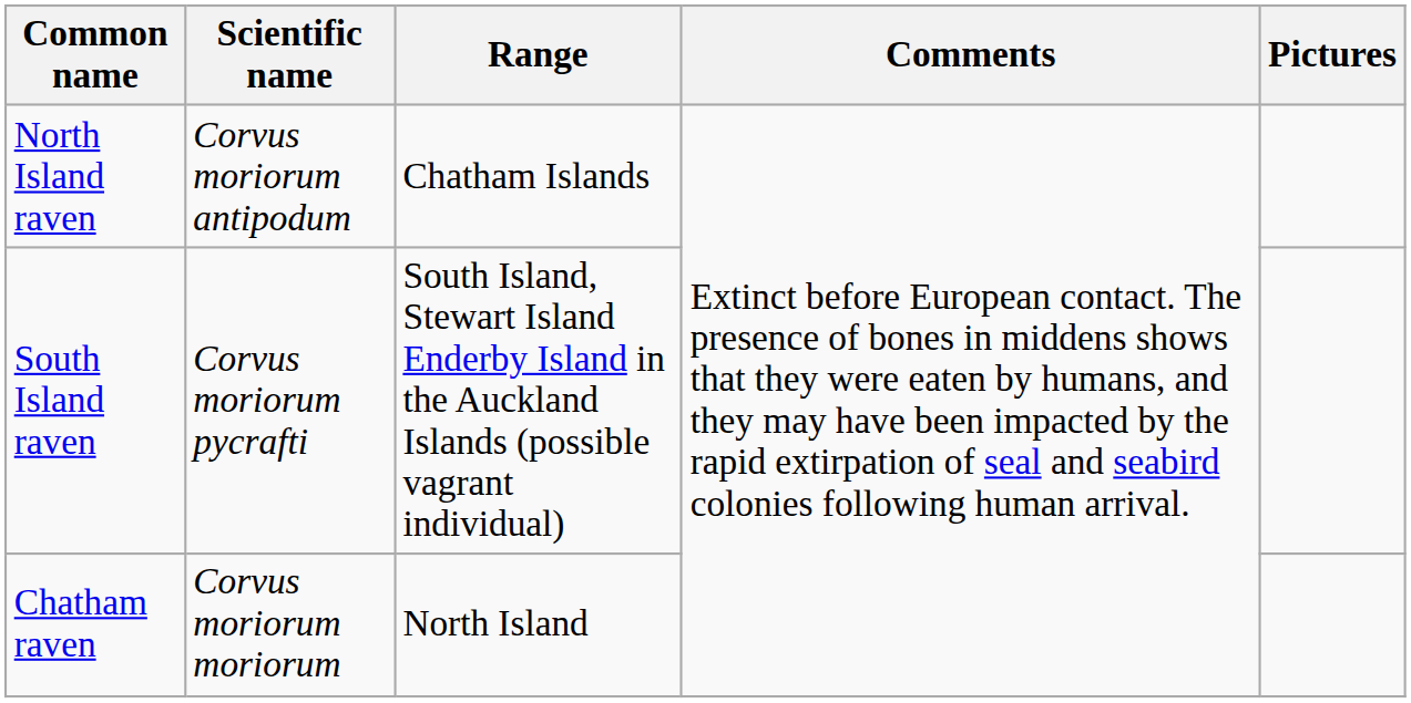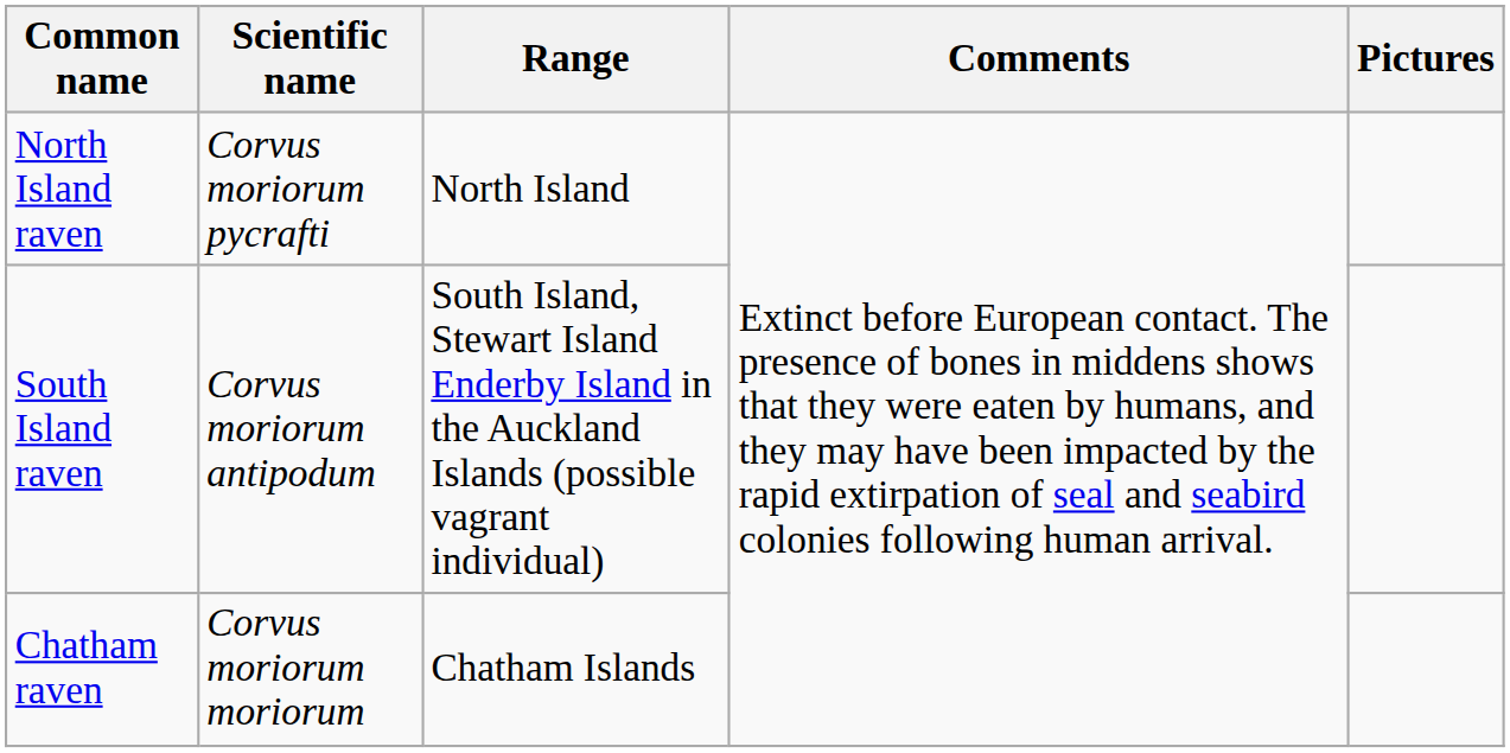 <table class="wikitable sortable">
 <tr>
 <th>Common name</th>
 <th>Scientific name</th>
 <th>Range</th>
 <th class="unsortable">Comments</th>
 <th class="unsortable">Pictures</th>
 </tr>
 <tr>
 <td><a href='#'>North Island raven</a></td>
-<td><em>Corvus moriorum antipodum</em></td>
-<td>Chatham Islands</td>
+<td><em>Corvus moriorum pycrafti</em></td>
+<td>North Island</td>
 <td rowspan="3">Extinct before European contact. The presence of bones in middens shows that they were eaten by humans, and they may have been impacted by the rapid extirpation of <a href='#'>seal</a> and <a href='#'>seabird</a> colonies following human arrival.</td>
 <td></td>
 </tr>
 <tr>
 <td><a href='#'>South Island raven</a></td>
-<td><em>Corvus moriorum pycrafti</em></td>
+<td><em>Corvus moriorum antipodum</em></td>
 <td>South Island, Stewart Island<br><a href='#'>Enderby Island</a> in the Auckland Islands (possible vagrant individual)</td>
 <td></td>
 </tr>
 <tr>
 <td><a href='#'>Chatham raven</a></td>
 <td><em>Corvus moriorum moriorum</em></td>
-<td>North Island</td>
+<td>Chatham Islands</td>
 <td></td>
 </tr>
 </table>
